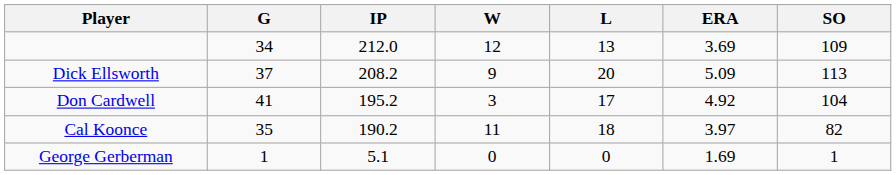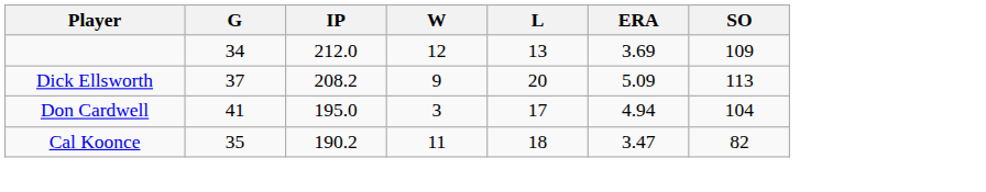 <table class="wikitable sortable">
 <tr>
 <th bgcolor="#DDDDFF" width="16%">Player</th>
 <th bgcolor="#DDDDFF" width="9%">G</th>
 <th bgcolor="#DDDDFF" width="9%">IP</th>
 <th bgcolor="#DDDDFF" width="9%">W</th>
 <th bgcolor="#DDDDFF" width="9%">L</th>
 <th bgcolor="#DDDDFF" width="9%">ERA</th>
 <th bgcolor="#DDDDFF" width="9%">SO</th>
 </tr>
 <tr align="center">
 <td></td>
 <td>34</td>
 <td>212.0</td>
 <td>12</td>
 <td>13</td>
 <td>3.69</td>
 <td>109</td>
 </tr>
 <tr align="center">
 <td><a href='#'>Dick Ellsworth</a></td>
 <td>37</td>
 <td>208.2</td>
 <td>9</td>
 <td>20</td>
 <td>5.09</td>
 <td>113</td>
 </tr>
 <tr align=center>
 <td><a href='#'>Don Cardwell</a></td>
 <td>41</td>
-<td>195.2</td>
+<td>195.0</td>
 <td>3</td>
 <td>17</td>
-<td>4.92</td>
+<td>4.94</td>
 <td>104</td>
 </tr>
 <tr align=center>
 <td><a href='#'>Cal Koonce</a></td>
 <td>35</td>
 <td>190.2</td>
 <td>11</td>
 <td>18</td>
-<td>3.97</td>
+<td>3.47</td>
 <td>82</td>
 </tr>
-<tr align=center>
-<td><a href='#'>George Gerberman</a></td>
-<td>1</td>
-<td>5.1</td>
-<td>0</td>
-<td>0</td>
-<td>1.69</td>
-<td>1</td>
-</tr>
 </table>
